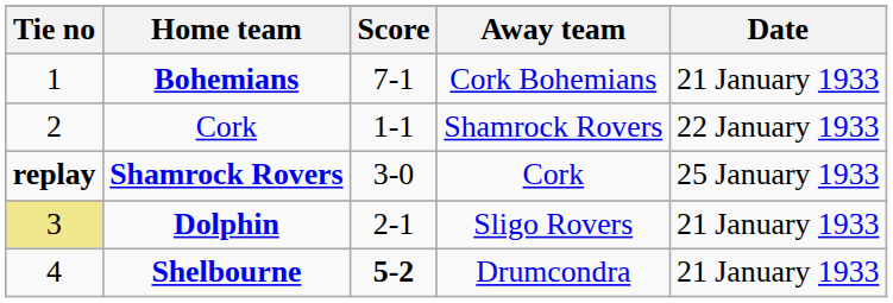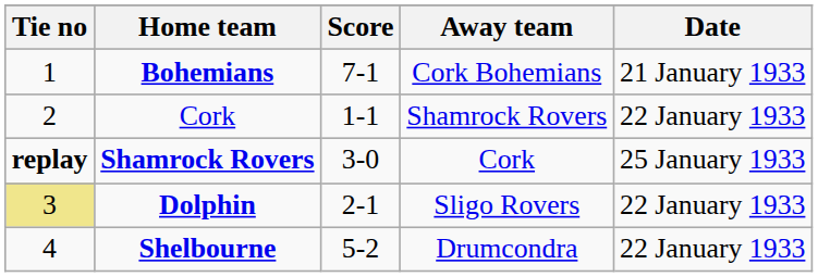 <table class="wikitable" style="text-align: center">
 <tr>
 </tr>
 <tr>
 <th>Tie no</th>
 <th>Home team</th>
 <th>Score</th>
 <th>Away team</th>
 <th>Date</th>
 </tr>
 <tr>
 <td>1</td>
 <td><strong><a href='#'>Bohemians</a></strong></td>
 <td>7-1</td>
 <td><a href='#'>Cork Bohemians</a></td>
 <td>21 January <a href='#'>1933</a></td>
 </tr>
 <tr>
 <td>2</td>
 <td><a href='#'>Cork</a></td>
 <td>1-1</td>
 <td><a href='#'>Shamrock Rovers</a></td>
 <td>22 January <a href='#'>1933</a></td>
 </tr>
 <tr>
 <td><strong>replay</strong></td>
 <td><strong><a href='#'>Shamrock Rovers</a></strong></td>
 <td>3-0</td>
 <td><a href='#'>Cork</a></td>
 <td>25 January <a href='#'>1933</a></td>
 </tr>
 <tr>
 <td style="background: khaki;">3</td>
 <td><strong><a href='#'>Dolphin</a></strong></td>
 <td>2-1</td>
 <td><a href='#'>Sligo Rovers</a></td>
-<td>21 January <a href='#'>1933</a></td>
+<td>22 January <a href='#'>1933</a></td>
 </tr>
 <tr>
 <td>4</td>
 <td><strong><a href='#'>Shelbourne</a></strong></td>
-<td><strong>5-2</strong></td>
+<td>5-2</td>
 <td><a href='#'>Drumcondra</a></td>
-<td>21 January <a href='#'>1933</a></td>
+<td>22 January <a href='#'>1933</a></td>
 </tr>
 </table>
